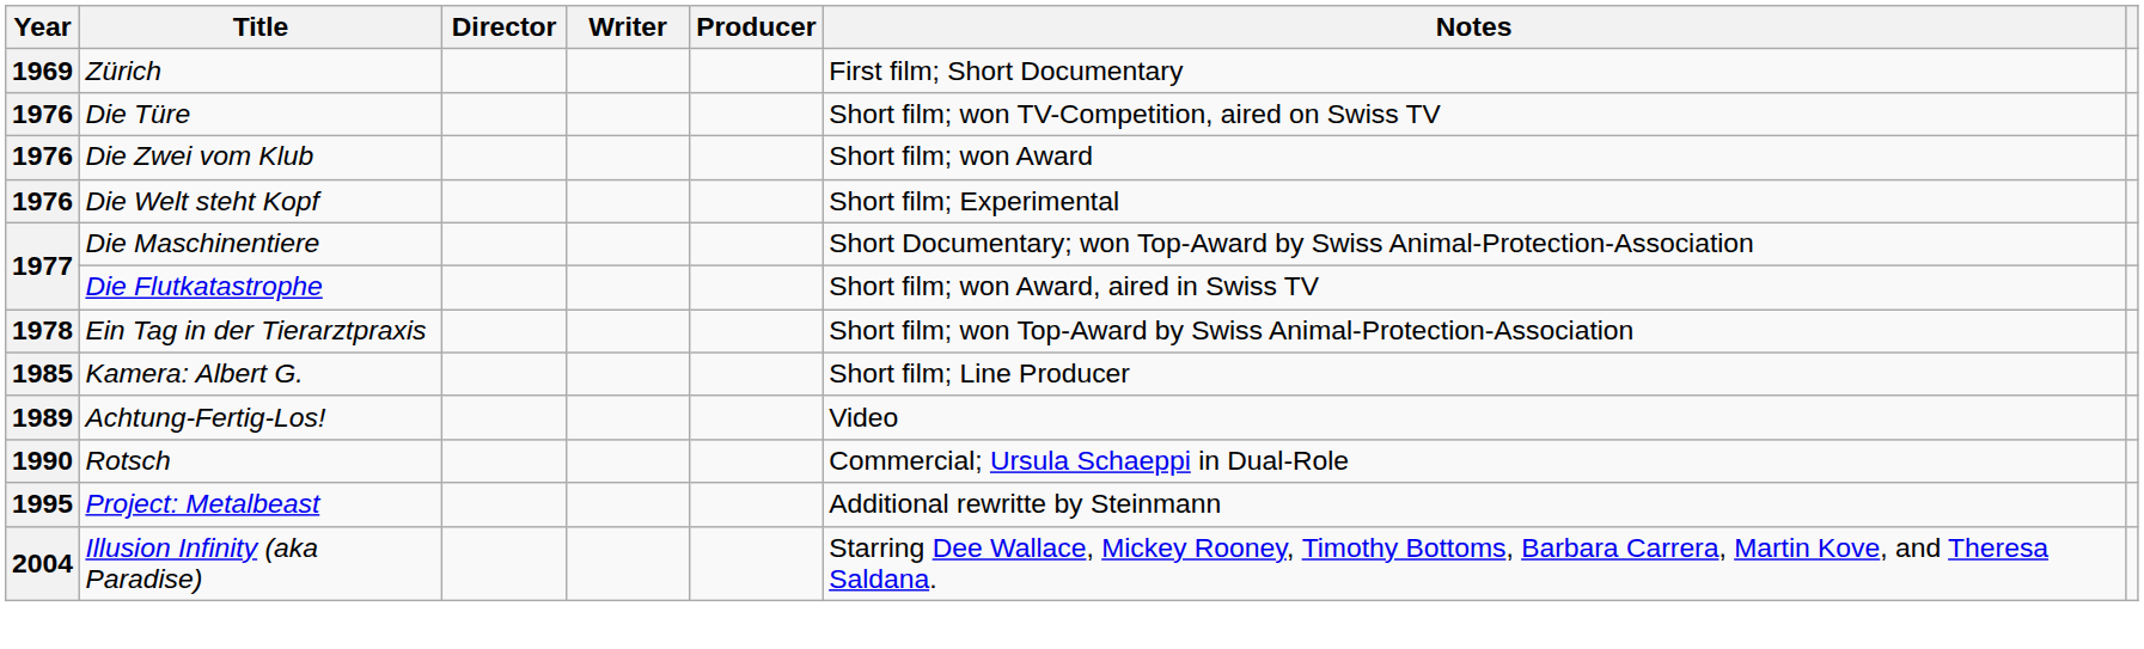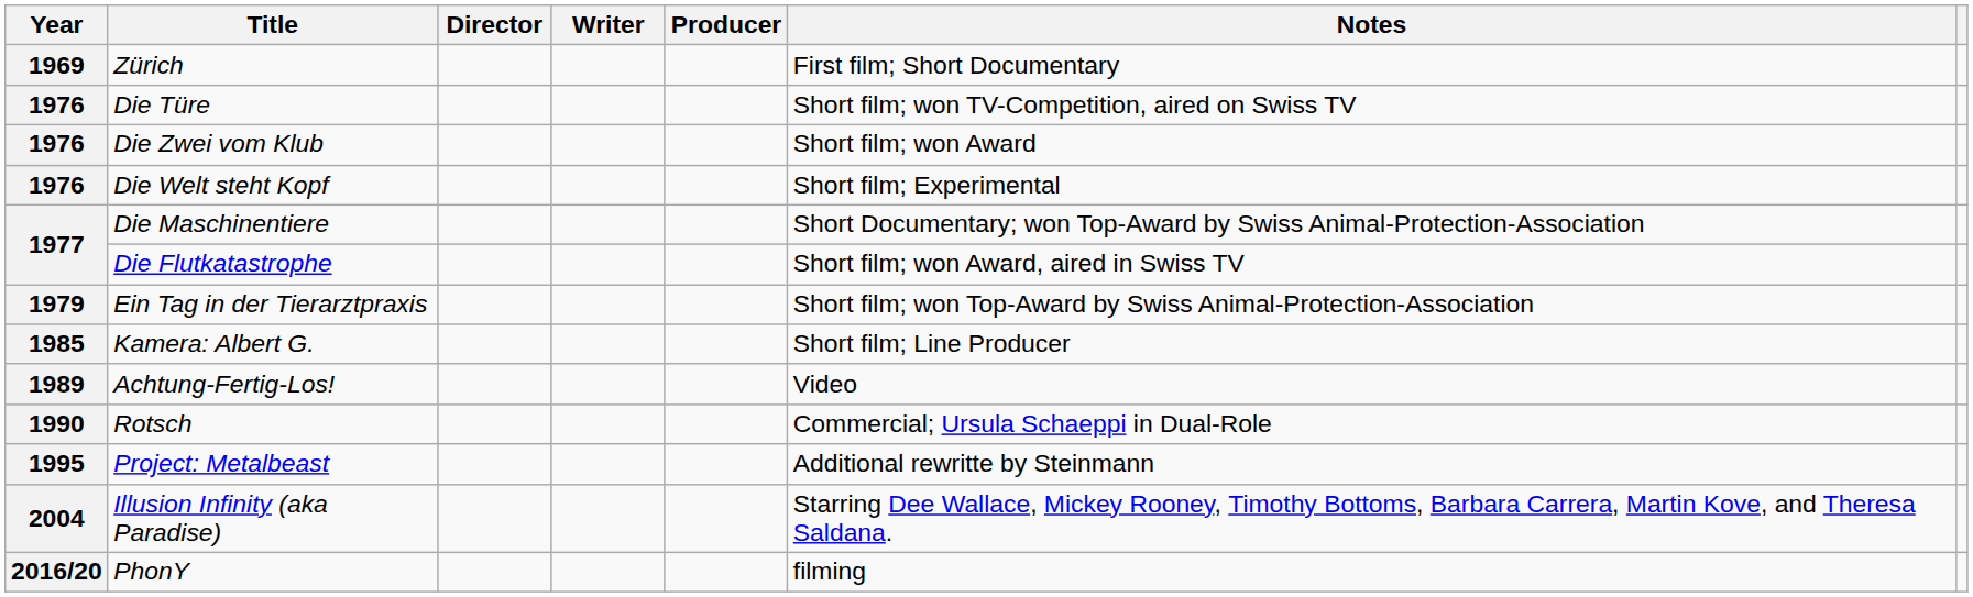 <table class="wikitable plainrowheaders sortable">
 <tr>
 <th scope="col">Year</th>
 <th scope="col">Title</th>
 <th scope="col" width="65">Director</th>
 <th scope="col" width="65">Writer</th>
 <th scope="col" width="65">Producer</th>
 <th scope="col" class="unsortable">Notes</th>
 <th scope="col" class="unsortable"></th>
 </tr>
 <tr>
 <th scope="row">1969</th>
 <td><em>Zürich</em></td>
 <td></td>
 <td></td>
 <td></td>
 <td>First film; Short Documentary</td>
 <td style="text-align: center;"></td>
 </tr>
 <tr>
 <th scope="row">1976</th>
 <td><em>Die Türe</em></td>
 <td></td>
 <td></td>
 <td></td>
 <td>Short film; won TV-Competition, aired on Swiss TV</td>
 <td style="text-align: center;"></td>
 </tr>
 <tr>
 <th scope="row">1976</th>
 <td><em>Die Zwei vom Klub</em></td>
 <td></td>
 <td></td>
 <td></td>
 <td>Short film; won Award</td>
 <td style="text-align: center;"></td>
 </tr>
 <tr>
 <th scope="row">1976</th>
 <td><em>Die Welt steht Kopf</em></td>
 <td></td>
 <td></td>
 <td></td>
 <td>Short film; Experimental</td>
 <td style="text-align: center;"></td>
 </tr>
 <tr>
 <th rowspan="2" scope="row">1977</th>
 <td><em>Die Maschinentiere</em></td>
 <td></td>
 <td></td>
 <td></td>
 <td>Short Documentary; won Top-Award by Swiss Animal-Protection-Association</td>
 <td style="text-align: center;"></td>
 </tr>
 <tr>
 <td><em><a href='#'>Die Flutkatastrophe</a></em></td>
 <td></td>
 <td></td>
 <td></td>
 <td>Short film; won Award, aired in Swiss TV</td>
 <td style="text-align: center;"></td>
 </tr>
 <tr>
-<th scope="row">1978</th>
+<th scope="row">1979</th>
 <td><em>Ein Tag in der Tierarztpraxis</em></td>
 <td></td>
 <td></td>
 <td></td>
 <td>Short film; won Top-Award by Swiss Animal-Protection-Association</td>
 <td style="text-align: center;"></td>
 </tr>
 <tr>
 <th scope="row">1985</th>
 <td><em>Kamera: Albert G.</em></td>
 <td></td>
 <td></td>
 <td></td>
 <td>Short film; Line Producer</td>
 <td style="text-align: center;"></td>
 </tr>
 <tr>
 <th scope="row">1989</th>
 <td><em>Achtung-Fertig-Los!</em></td>
 <td></td>
 <td></td>
 <td></td>
 <td>Video</td>
 <td style="text-align: center;"></td>
 </tr>
 <tr>
 <th scope="row">1990</th>
 <td><em>Rotsch</em></td>
 <td></td>
 <td></td>
 <td></td>
 <td>Commercial; <a href='#'>Ursula Schaeppi</a> in Dual-Role</td>
 <td style="text-align: center;"></td>
 </tr>
 <tr>
 <th scope="row">1995</th>
 <td><em><a href='#'>Project: Metalbeast</a></em></td>
 <td></td>
 <td></td>
 <td></td>
 <td>Additional rewritte by Steinmann</td>
 <td style="text-align: center;"></td>
 </tr>
 <tr>
 <th scope="row">2004</th>
 <td><em><a href='#'>Illusion Infinity</a> (aka Paradise)</em></td>
 <td></td>
 <td></td>
 <td></td>
 <td>Starring <a href='#'>Dee Wallace</a>, <a href='#'>Mickey Rooney</a>, <a href='#'>Timothy Bottoms</a>, <a href='#'>Barbara Carrera</a>, <a href='#'>Martin Kove</a>, and <a href='#'>Theresa Saldana</a>.</td>
 <td style="text-align: center;"></td>
 </tr>
+<tr>
+<th scope="row">2016/20</th>
+<td><em>PhonY</em></td>
+<td></td>
+<td></td>
+<td></td>
+<td>filming</td>
+<td style="text-align: center;"></td>
+</tr>
 </table>
